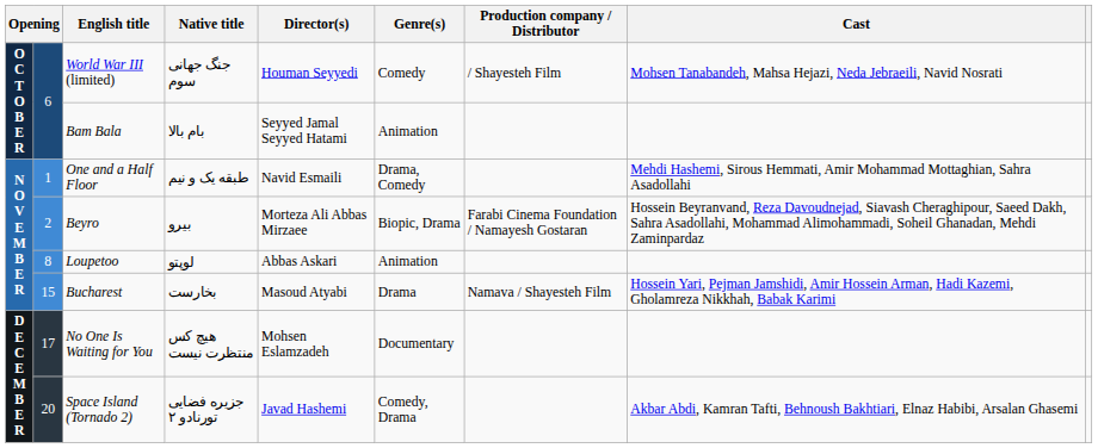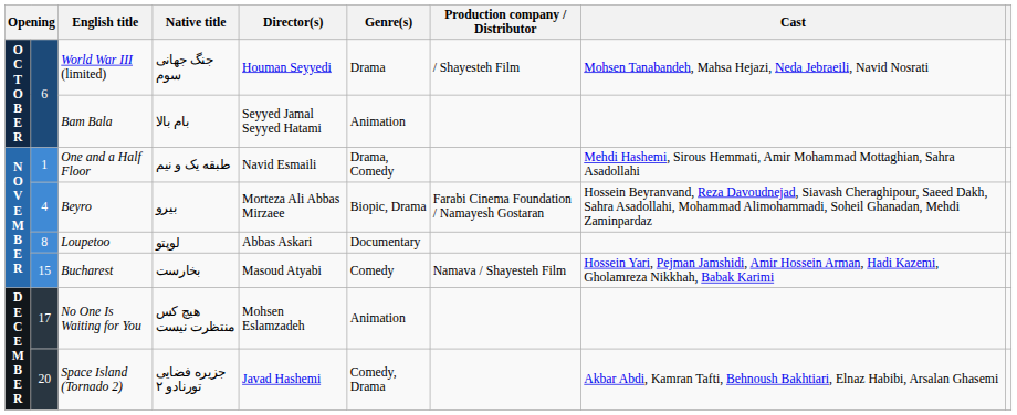 <table class="wikitable sortable">
 <tr>
 <th colspan="2">Opening</th>
 <th>English title</th>
 <th>Native title</th>
 <th>Director(s)</th>
 <th>Genre(s)</th>
 <th>Production company / Distributor</th>
 <th>Cast</th>
 <th></th>
 </tr>
 <tr>
 <th rowspan="2" style="text-align:center; background:#102845; color:white">O<br>C<br>T<br>O<br>B<br>E<br>R</th>
 <td rowspan="2" style="text-align:center; background:#1C4A79; color:white;">6</td>
 <td><em><a href='#'>World War III</a></em> (limited)</td>
 <td>جنگ جهانی سوم</td>
 <td><a href='#'>Houman Seyyedi</a></td>
-<td>Comedy</td>
+<td>Drama</td>
 <td>/ Shayesteh Film</td>
 <td><a href='#'>Mohsen Tanabandeh</a>, Mahsa Hejazi, <a href='#'>Neda Jebraeili</a>, Navid Nosrati</td>
 <td></td>
 </tr>
 <tr>
 <td><em>Bam Bala</em></td>
 <td>بام بالا</td>
 <td>Seyyed Jamal Seyyed Hatami</td>
 <td>Animation</td>
 <td></td>
 <td></td>
 <td></td>
 </tr>
 <tr>
 <th rowspan="4" style="text-align:center; background:#276AAD; color:white;">N<br>O<br>V<br>E<br>M<br>B<br>E<br>R</th>
 <td rowspan="1" style="text-align:center; background:#408AD5; color:white;">1</td>
 <td><em>One and a Half Floor</em></td>
 <td>طبقه یک و نیم</td>
 <td>Navid Esmaili</td>
 <td>Drama, Comedy</td>
 <td></td>
 <td><a href='#'>Mehdi Hashemi</a>, Sirous Hemmati, Amir Mohammad Mottaghian, Sahra Asadollahi</td>
 <td></td>
 </tr>
 <tr>
-<td rowspan="1" style="text-align:center; background:#408AD5; color:white;">2</td>
+<td rowspan="1" style="text-align:center; background:#408AD5; color:white;">4</td>
 <td><em>Beyro</em></td>
 <td>بیرو</td>
 <td>Morteza Ali Abbas Mirzaee</td>
 <td>Biopic, Drama</td>
 <td>Farabi Cinema Foundation / Namayesh Gostaran</td>
 <td>Hossein Beyranvand, <a href='#'>Reza Davoudnejad</a>, Siavash Cheraghipour, Saeed Dakh, Sahra Asadollahi, Mohammad Alimohammadi, Soheil Ghanadan, Mehdi Zaminpardaz</td>
 <td></td>
 </tr>
 <tr>
 <td rowspan="1" style="text-align:center; background:#408AD5; color:white;">8</td>
 <td><em>Loupetoo</em></td>
 <td>لوپتو</td>
 <td>Abbas Askari</td>
-<td>Animation</td>
+<td>Documentary</td>
 <td></td>
 <td></td>
 <td></td>
 </tr>
 <tr>
 <td rowspan="1" style="text-align:center; background:#408AD5; color:white;">15</td>
 <td><em>Bucharest</em></td>
 <td>بخارست</td>
 <td>Masoud Atyabi</td>
-<td>Drama</td>
+<td>Comedy</td>
 <td>Namava / Shayesteh Film</td>
 <td><a href='#'>Hossein Yari</a>, <a href='#'>Pejman Jamshidi</a>, <a href='#'>Amir Hossein Arman</a>, <a href='#'>Hadi Kazemi</a>, Gholamreza Nikkhah, <a href='#'>Babak Karimi</a></td>
 <td></td>
 </tr>
 <tr>
 <th rowspan="2" style="text-align:center; background:#11161A; color:white;">D<br>E<br>C<br>E<br>M<br>B<br>E<br>R</th>
 <td rowspan="1" style="text-align:center; background:#293641; color:white;">17</td>
 <td><em>No One Is Waiting for You</em></td>
 <td>هیچ کس منتظرت نیست</td>
 <td>Mohsen Eslamzadeh</td>
-<td>Documentary</td>
+<td>Animation</td>
 <td></td>
 <td></td>
 <td></td>
 </tr>
 <tr>
 <td rowspan="1" style="text-align:center; background:#293641; color:white;">20</td>
 <td><em>Space Island (Tornado 2)</em></td>
 <td>جزیره فضایی تورنادو ۲</td>
 <td><a href='#'>Javad Hashemi</a></td>
 <td>Comedy, Drama</td>
 <td></td>
 <td><a href='#'>Akbar Abdi</a>, Kamran Tafti, <a href='#'>Behnoush Bakhtiari</a>, Elnaz Habibi, Arsalan Ghasemi</td>
 <td></td>
 </tr>
 </table>
